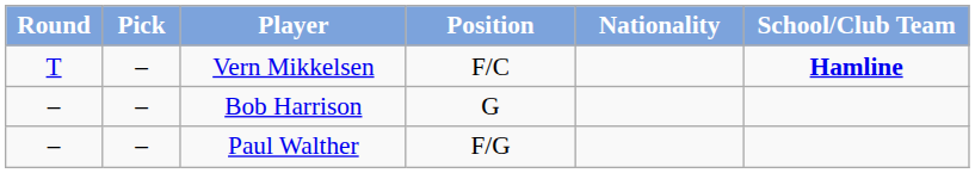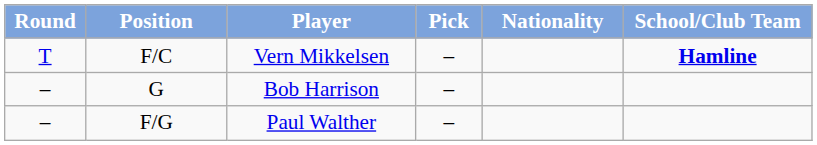 <table class="wikitable sortable sortable">
 <tr>
 <th style="background:#7CA3DC; color:#FFFFFF" width="7%">Round</th>
+<th style="background:#7CA3DC; color:#FFFFFF" width="15%">Position</th>
+<th style="background:#7CA3DC; color:#FFFFFF" width="20%">Player</th>
 <th style="background:#7CA3DC; color:#FFFFFF" width="7%">Pick</th>
-<th style="background:#7CA3DC; color:#FFFFFF" width="20%">Player</th>
-<th style="background:#7CA3DC; color:#FFFFFF" width="15%">Position</th>
 <th style="background:#7CA3DC; color:#FFFFFF" width="15%">Nationality</th>
 <th style="background:#7CA3DC; color:#FFFFFF" width="20%">School/Club Team</th>
 </tr>
 <tr style="text-align: center">
 <td><a href='#'>T</a></td>
+<td>F/C</td>
+<td><a href='#'>Vern Mikkelsen</a></td>
 <td>–</td>
-<td><a href='#'>Vern Mikkelsen</a></td>
-<td>F/C</td>
 <td></td>
 <td><strong><a href='#'>Hamline</a></strong></td>
 </tr>
 <tr style="text-align: center">
 <td>–</td>
+<td>G</td>
+<td><a href='#'>Bob Harrison</a></td>
 <td>–</td>
-<td><a href='#'>Bob Harrison</a></td>
-<td>G</td>
 <td></td>
 <td></td>
 </tr>
 <tr style="text-align: center">
 <td>–</td>
+<td>F/G</td>
+<td><a href='#'>Paul Walther</a></td>
 <td>–</td>
-<td><a href='#'>Paul Walther</a></td>
-<td>F/G</td>
 <td></td>
 <td></td>
 </tr>
 </table>
